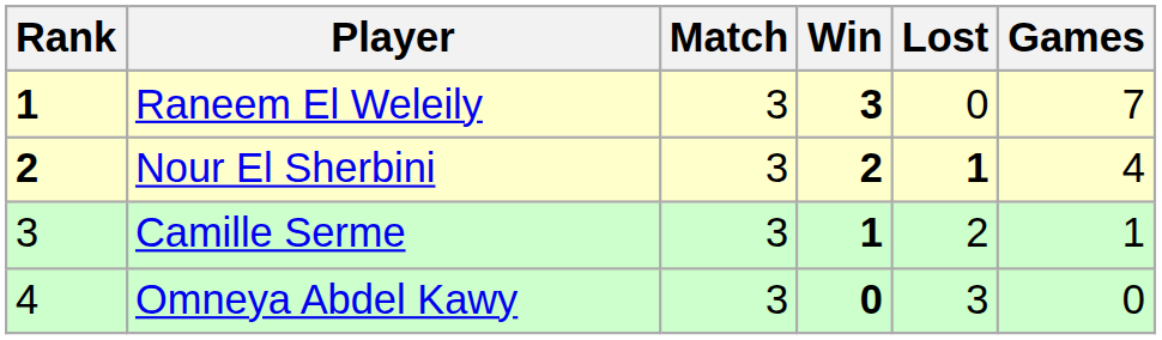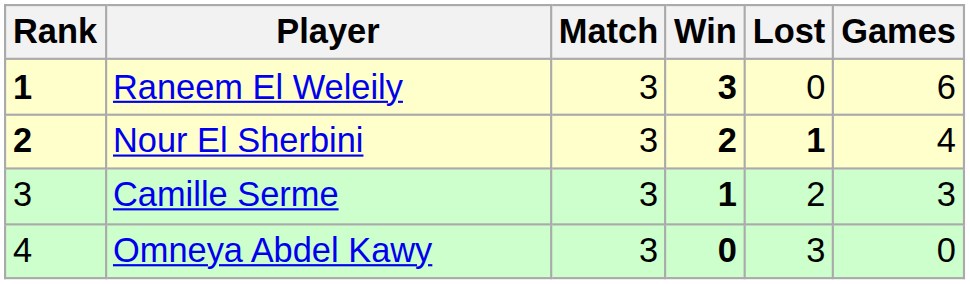 <table class="wikitable">
 <tr>
 <th width=20>Rank</th>
 <th width=200>Player</th>
 <th width=20>Match</th>
 <th width=20>Win</th>
 <th width=20>Lost</th>
 <th width=20>Games</th>
 </tr>
 <tr style="text-align:right; background:#ffc;">
 <td align="left"><strong>1</strong></td>
 <td style="text-align:left;"> <a href='#'>Raneem El Weleily</a></td>
 <td>3</td>
 <td><strong>3</strong></td>
 <td>0</td>
-<td>7</td>
+<td>6</td>
 </tr>
 <tr style="text-align:right; background:#ffc;">
 <td align="left"><strong>2</strong></td>
 <td style="text-align:left;"> <a href='#'>Nour El Sherbini</a></td>
 <td>3</td>
 <td><strong>2</strong></td>
 <td><strong>1</strong></td>
 <td>4</td>
 </tr>
 <tr style="text-align:right; background:#cfc;">
 <td align="left">3</td>
 <td style="text-align:left;"> <a href='#'>Camille Serme</a></td>
 <td>3</td>
 <td><strong>1</strong></td>
 <td>2</td>
-<td>1</td>
+<td>3</td>
 </tr>
 <tr style="text-align:right; background:#cfc;">
 <td align="left">4</td>
 <td style="text-align:left;"> <a href='#'>Omneya Abdel Kawy</a></td>
 <td>3</td>
 <td><strong>0</strong></td>
 <td>3</td>
 <td>0</td>
 </tr>
 </table>
